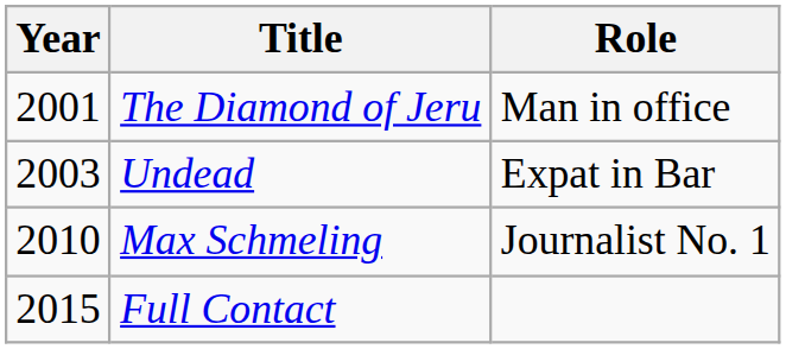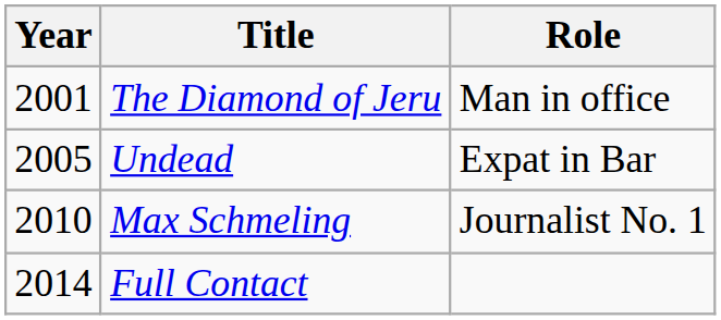 <table class="wikitable sortable">
 <tr>
 <th>Year</th>
 <th>Title</th>
 <th>Role</th>
 </tr>
 <tr>
 <td>2001</td>
 <td><em><a href='#'>The Diamond of Jeru</a></em></td>
 <td>Man in office</td>
 </tr>
 <tr>
-<td>2003</td>
+<td>2005</td>
 <td><em><a href='#'>Undead</a></em></td>
 <td>Expat in Bar</td>
 </tr>
 <tr>
 <td>2010</td>
 <td><em><a href='#'>Max Schmeling</a></em></td>
 <td>Journalist No. 1</td>
 </tr>
 <tr>
-<td>2015</td>
+<td>2014</td>
 <td><em><a href='#'>Full Contact</a></em></td>
 <td></td>
 </tr>
 </table>
